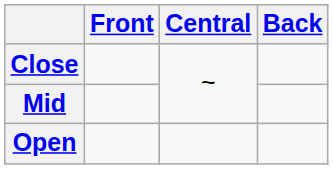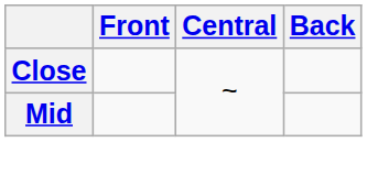 <table class="wikitable" style="text-align:center">
 <tr>
 <th></th>
 <th><a href='#'>Front</a></th>
 <th><a href='#'>Central</a></th>
 <th><a href='#'>Back</a></th>
 </tr>
 <tr>
 <th><a href='#'>Close</a></th>
 <td></td>
 <td rowspan="2"> ~ </td>
 <td></td>
 </tr>
 <tr>
 <th><a href='#'>Mid</a></th>
 <td></td>
 <td></td>
 </tr>
-<tr>
-<th><a href='#'>Open</a></th>
-<td></td>
-<td></td>
-<td></td>
-</tr>
 </table>
